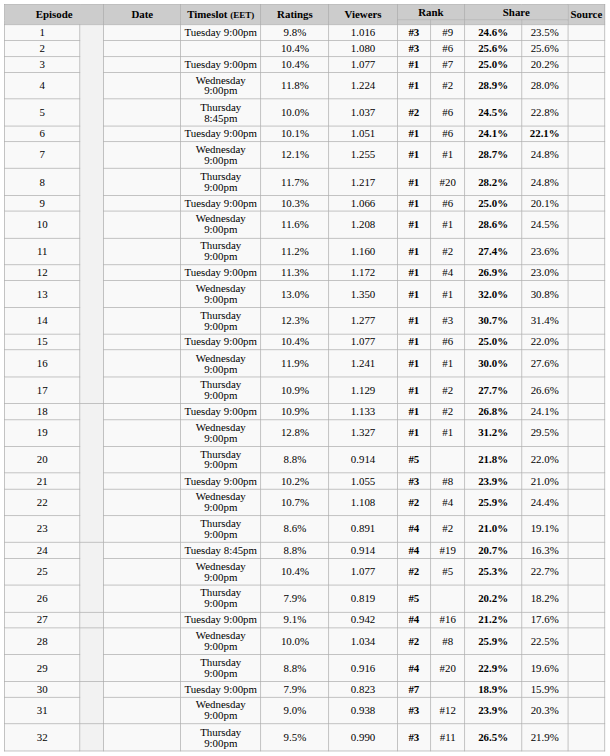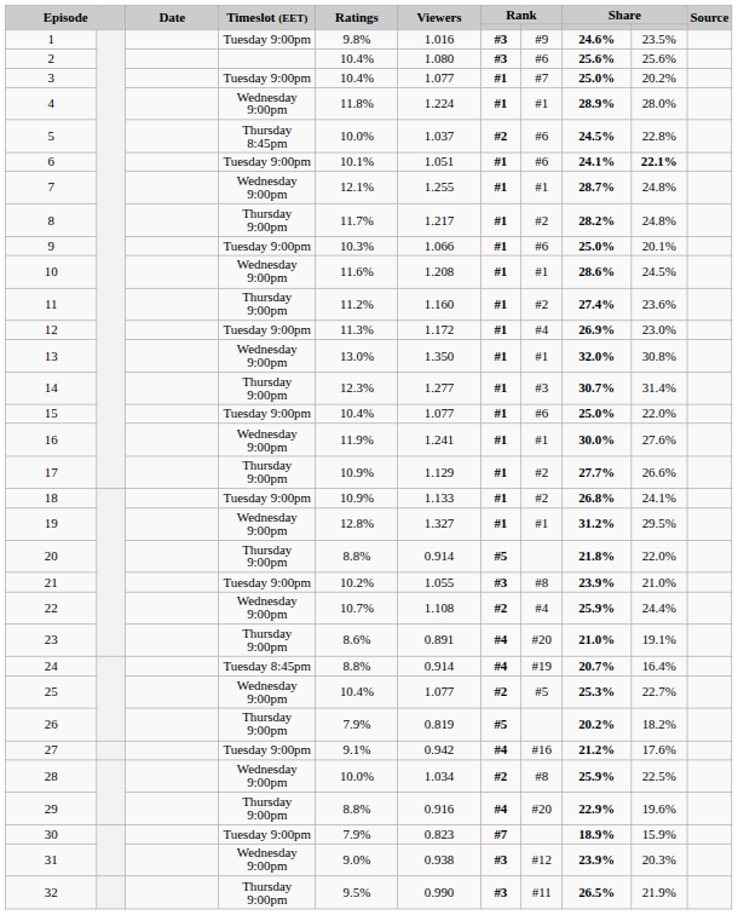 <table class="wikitable" style="text-align:center; background:#f9f9f9; line-height:16px;" width="100%">
 <tr>
 <th colspan="2" style="background:#ccc; color:#yyy;" rowspan="2" width="18%">Episode</th>
 <th style="background:#ccc; color:#yyy;" rowspan="2" width="14%">Date</th>
 <th style="background:#ccc; color:#yyy;" rowspan="2" width="14%">Timeslot <small>(EET)</small></th>
 <th style="background:#ccc; color:#yyy;" rowspan="2" width="12%">Ratings</th>
 <th style="background:#ccc; color:#yyy;" rowspan="2" width="12%">Viewers<br><small></small></th>
 <th style="background:#ccc; color:#yyy;" colspan="2" width="12%">Rank</th>
 <th style="background:#ccc; color:#yyy;" colspan="2" width="20%">Share</th>
 <th style="background:#ccc; color:#yyy;" rowspan="2" width="05%">Source</th>
 </tr>
 <tr style="font-size:85%;">
 <th style="background:#ccc; color:#yyy;" width="06%"></th>
 <th style="background:#ccc; color:#yyy;" width="06%"></th>
 <th style="background:#ccc; color:#yyy;" width="10%"></th>
 <th style="background:#ccc; color:#yyy;" width="10%"></th>
 </tr>
 <tr>
 <td>1</td>
 <th rowspan="17"></th>
 <td></td>
 <td>Tuesday 9:00pm</td>
 <td>9.8%</td>
 <td>1.016</td>
 <td><strong>#3</strong></td>
 <td>#9</td>
 <td><strong>24.6%</strong></td>
 <td>23.5%</td>
 <td></td>
 </tr>
 <tr>
 <td>2</td>
 <td></td>
 <td></td>
 <td>10.4%</td>
 <td>1.080</td>
 <td><strong>#3</strong></td>
 <td>#6</td>
 <td><strong>25.6%</strong></td>
 <td>25.6%</td>
 <td></td>
 </tr>
 <tr>
 <td>3</td>
 <td></td>
 <td>Tuesday 9:00pm</td>
 <td>10.4%</td>
 <td>1.077</td>
 <td><strong>#1</strong></td>
 <td>#7</td>
 <td><strong>25.0%</strong></td>
 <td>20.2%</td>
 <td></td>
 </tr>
 <tr>
 <td>4</td>
 <td></td>
 <td>Wednesday 9:00pm</td>
 <td>11.8%</td>
 <td>1.224</td>
 <td><strong>#1</strong></td>
-<td>#2</td>
+<td>#1</td>
 <td><strong>28.9%</strong></td>
 <td>28.0%</td>
 <td></td>
 </tr>
 <tr>
 <td>5</td>
 <td></td>
 <td>Thursday 8:45pm</td>
 <td>10.0%</td>
 <td>1.037</td>
 <td><strong>#2</strong></td>
 <td>#6</td>
 <td><strong>24.5%</strong></td>
 <td>22.8%</td>
 <td></td>
 </tr>
 <tr>
 <td>6</td>
 <td></td>
 <td>Tuesday 9:00pm</td>
 <td>10.1%</td>
 <td>1.051</td>
 <td><strong>#1</strong></td>
 <td>#6</td>
 <td><strong>24.1%</strong></td>
 <td><strong>22.1%</strong></td>
 <td></td>
 </tr>
 <tr>
 <td>7</td>
 <td></td>
 <td>Wednesday 9:00pm</td>
 <td>12.1%</td>
 <td>1.255</td>
 <td><strong>#1</strong></td>
 <td>#1</td>
 <td><strong>28.7%</strong></td>
 <td>24.8%</td>
 <td></td>
 </tr>
 <tr>
 <td>8</td>
 <td></td>
 <td>Thursday 9:00pm</td>
 <td>11.7%</td>
 <td>1.217</td>
 <td><strong>#1</strong></td>
-<td>#20</td>
+<td>#2</td>
 <td><strong>28.2%</strong></td>
 <td>24.8%</td>
 <td></td>
 </tr>
 <tr>
 <td>9</td>
 <td></td>
 <td>Tuesday 9:00pm</td>
 <td>10.3%</td>
 <td>1.066</td>
 <td><strong>#1</strong></td>
 <td>#6</td>
 <td><strong>25.0%</strong></td>
 <td>20.1%</td>
 <td></td>
 </tr>
 <tr>
 <td>10</td>
 <td></td>
 <td>Wednesday 9:00pm</td>
 <td>11.6%</td>
 <td>1.208</td>
 <td><strong>#1</strong></td>
 <td>#1</td>
 <td><strong>28.6%</strong></td>
 <td>24.5%</td>
 <td></td>
 </tr>
 <tr>
 <td>11</td>
 <td></td>
 <td>Thursday 9:00pm</td>
 <td>11.2%</td>
 <td>1.160</td>
 <td><strong>#1</strong></td>
 <td>#2</td>
 <td><strong>27.4%</strong></td>
 <td>23.6%</td>
 <td></td>
 </tr>
 <tr>
 <td>12</td>
 <td></td>
 <td>Tuesday 9:00pm</td>
 <td>11.3%</td>
 <td>1.172</td>
 <td><strong>#1</strong></td>
 <td>#4</td>
 <td><strong>26.9%</strong></td>
 <td>23.0%</td>
 <td></td>
 </tr>
 <tr>
 <td>13</td>
 <td></td>
 <td>Wednesday 9:00pm</td>
 <td>13.0%</td>
 <td>1.350</td>
 <td><strong>#1</strong></td>
 <td>#1</td>
 <td><strong>32.0%</strong></td>
 <td>30.8%</td>
 <td></td>
 </tr>
 <tr>
 <td>14</td>
 <td></td>
 <td>Thursday 9:00pm</td>
 <td>12.3%</td>
 <td>1.277</td>
 <td><strong>#1</strong></td>
 <td>#3</td>
 <td><strong>30.7%</strong></td>
 <td>31.4%</td>
 <td></td>
 </tr>
 <tr>
 <td>15</td>
 <td></td>
 <td>Tuesday 9:00pm</td>
 <td>10.4%</td>
 <td>1.077</td>
 <td><strong>#1</strong></td>
 <td>#6</td>
 <td><strong>25.0%</strong></td>
 <td>22.0%</td>
 <td></td>
 </tr>
 <tr>
 <td>16</td>
 <td></td>
 <td>Wednesday 9:00pm</td>
 <td>11.9%</td>
 <td>1.241</td>
 <td><strong>#1</strong></td>
 <td>#1</td>
 <td><strong>30.0%</strong></td>
 <td>27.6%</td>
 <td></td>
 </tr>
 <tr>
 <td>17</td>
 <td></td>
 <td>Thursday 9:00pm</td>
 <td>10.9%</td>
 <td>1.129</td>
 <td><strong>#1</strong></td>
 <td>#2</td>
 <td><strong>27.7%</strong></td>
 <td>26.6%</td>
 <td></td>
 </tr>
 <tr>
 <td>18</td>
 <th rowspan="6"></th>
 <td></td>
 <td>Tuesday 9:00pm</td>
 <td>10.9%</td>
 <td>1.133</td>
 <td><strong>#1</strong></td>
 <td>#2</td>
 <td><strong>26.8%</strong></td>
 <td>24.1%</td>
 <td></td>
 </tr>
 <tr>
 <td>19</td>
 <td></td>
 <td>Wednesday 9:00pm</td>
 <td>12.8%</td>
 <td>1.327</td>
 <td><strong>#1</strong></td>
 <td>#1</td>
 <td><strong>31.2%</strong></td>
 <td>29.5%</td>
 <td></td>
 </tr>
 <tr>
 <td>20</td>
 <td></td>
 <td>Thursday 9:00pm</td>
 <td>8.8%</td>
 <td>0.914</td>
 <td><strong>#5</strong></td>
 <td></td>
 <td><strong>21.8%</strong></td>
 <td>22.0%</td>
 <td></td>
 </tr>
 <tr>
 <td>21</td>
 <td></td>
 <td>Tuesday 9:00pm</td>
 <td>10.2%</td>
 <td>1.055</td>
 <td><strong>#3</strong></td>
 <td>#8</td>
 <td><strong>23.9%</strong></td>
 <td>21.0%</td>
 <td></td>
 </tr>
 <tr>
 <td>22</td>
 <td></td>
 <td>Wednesday 9:00pm</td>
 <td>10.7%</td>
 <td>1.108</td>
 <td><strong>#2</strong></td>
 <td>#4</td>
 <td><strong>25.9%</strong></td>
 <td>24.4%</td>
 <td></td>
 </tr>
 <tr>
 <td>23</td>
 <td></td>
 <td>Thursday 9:00pm</td>
 <td>8.6%</td>
 <td>0.891</td>
 <td><strong>#4</strong></td>
-<td>#2</td>
+<td>#20</td>
 <td><strong>21.0%</strong></td>
 <td>19.1%</td>
 <td></td>
 </tr>
 <tr>
 <td>24</td>
 <th rowspan="3"></th>
 <td></td>
 <td>Tuesday 8:45pm</td>
 <td>8.8%</td>
 <td>0.914</td>
 <td><strong>#4</strong></td>
 <td>#19</td>
 <td><strong>20.7%</strong></td>
-<td>16.3%</td>
+<td>16.4%</td>
 <td></td>
 </tr>
 <tr>
 <td>25</td>
 <td></td>
 <td>Wednesday 9:00pm</td>
 <td>10.4%</td>
 <td>1.077</td>
 <td><strong>#2</strong></td>
 <td>#5</td>
 <td><strong>25.3%</strong></td>
 <td>22.7%</td>
 <td></td>
 </tr>
 <tr>
 <td>26</td>
 <td></td>
 <td>Thursday 9:00pm</td>
 <td>7.9%</td>
 <td>0.819</td>
 <td><strong>#5</strong></td>
 <td></td>
 <td><strong>20.2%</strong></td>
 <td>18.2%</td>
 <td></td>
 </tr>
 <tr>
 <td>27</td>
 <th></th>
 <td></td>
 <td>Tuesday 9:00pm</td>
 <td>9.1%</td>
 <td>0.942</td>
 <td><strong>#4</strong></td>
 <td>#16</td>
 <td><strong>21.2%</strong></td>
 <td>17.6%</td>
 <td></td>
 </tr>
 <tr>
 <td>28</td>
 <th rowspan="2"></th>
 <td></td>
 <td>Wednesday 9:00pm</td>
 <td>10.0%</td>
 <td>1.034</td>
 <td><strong>#2</strong></td>
 <td>#8</td>
 <td><strong>25.9%</strong></td>
 <td>22.5%</td>
 <td></td>
 </tr>
 <tr>
 <td>29</td>
 <td></td>
 <td>Thursday 9:00pm</td>
 <td>8.8%</td>
 <td>0.916</td>
 <td><strong>#4</strong></td>
 <td>#20</td>
 <td><strong>22.9%</strong></td>
 <td>19.6%</td>
 <td></td>
 </tr>
 <tr>
 <td>30</td>
 <th rowspan="2"></th>
 <td></td>
 <td>Tuesday 9:00pm</td>
 <td>7.9%</td>
 <td>0.823</td>
 <td><strong>#7</strong></td>
 <td></td>
 <td><strong>18.9%</strong></td>
 <td>15.9%</td>
 <td></td>
 </tr>
 <tr>
 <td>31</td>
 <td></td>
 <td>Wednesday 9:00pm</td>
 <td>9.0%</td>
 <td>0.938</td>
 <td><strong>#3</strong></td>
 <td>#12</td>
 <td><strong>23.9%</strong></td>
 <td>20.3%</td>
 <td></td>
 </tr>
 <tr>
 <td>32</td>
 <th rowspan="2"></th>
 <td></td>
 <td>Thursday 9:00pm</td>
 <td>9.5%</td>
 <td>0.990</td>
 <td><strong>#3</strong></td>
 <td>#11</td>
 <td><strong>26.5%</strong></td>
 <td>21.9%</td>
 <td></td>
 </tr>
 </table>
